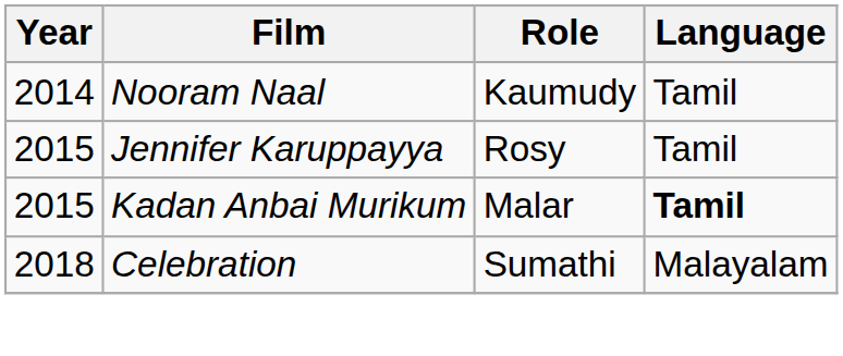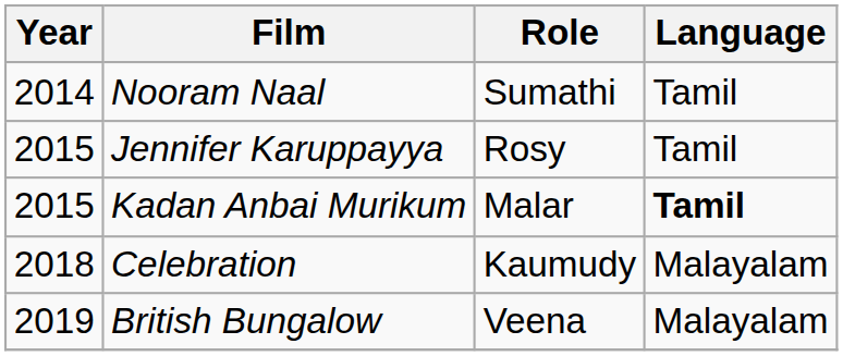 <table class="wikitable sortable">
 <tr>
 <th>Year</th>
 <th>Film</th>
 <th>Role</th>
 <th>Language</th>
 </tr>
 <tr>
 <td>2014</td>
 <td><em>Nooram Naal</em></td>
-<td>Kaumudy</td>
+<td>Sumathi</td>
 <td>Tamil</td>
 </tr>
 <tr>
 <td>2015</td>
 <td><em>Jennifer Karuppayya</em></td>
 <td>Rosy</td>
 <td>Tamil</td>
 </tr>
 <tr>
 <td>2015</td>
 <td><em>Kadan Anbai Murikum</em></td>
 <td>Malar</td>
 <td><strong>Tamil</strong></td>
 </tr>
 <tr>
 <td>2018</td>
 <td><em>Celebration</em></td>
-<td>Sumathi</td>
+<td>Kaumudy</td>
+<td>Malayalam</td>
+</tr>
+<tr>
+<td>2019</td>
+<td><em>British Bungalow</em></td>
+<td>Veena</td>
 <td>Malayalam</td>
 </tr>
 <tr>
 </tr>
 </table>
